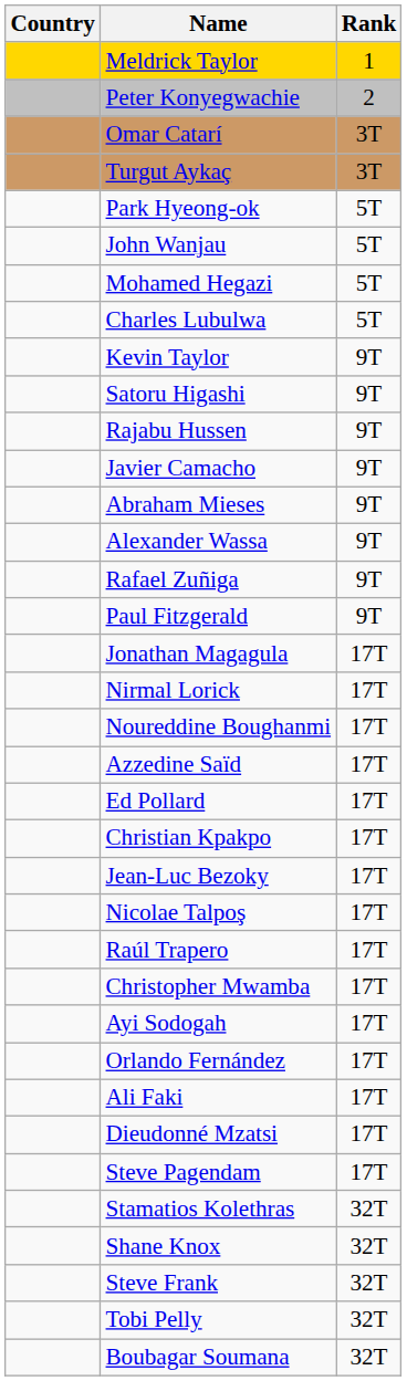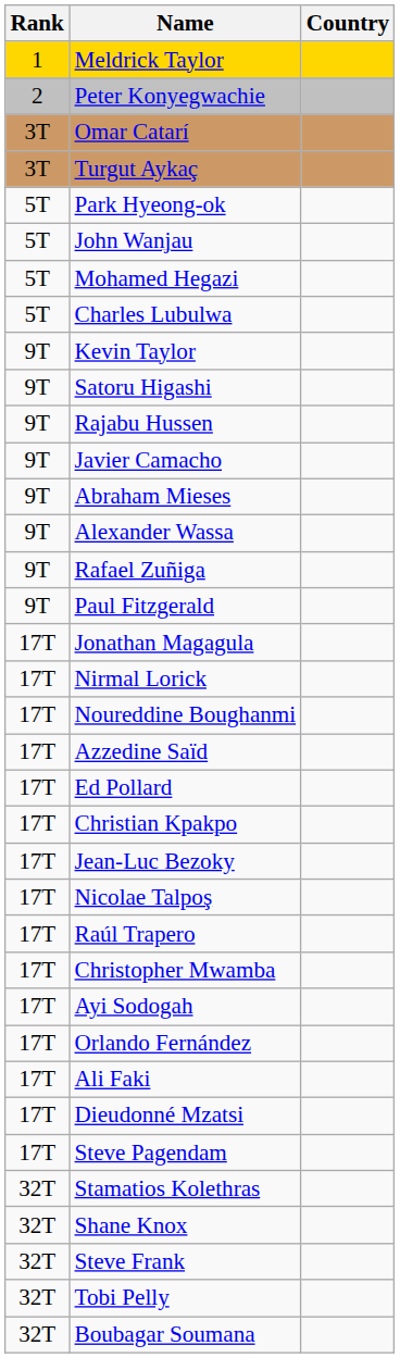 <table class="wikitable sortable" style="text-align:center">
 <tr>
+<th>Rank</th>
+<th>Name</th>
 <th>Country</th>
-<th>Name</th>
-<th>Rank</th>
 </tr>
 <tr bgcolor=gold>
+<td>1</td>
+<td align="left"><a href='#'>Meldrick Taylor</a></td>
 <td align="left"></td>
-<td align="left"><a href='#'>Meldrick Taylor</a></td>
-<td>1</td>
 </tr>
 <tr bgcolor=silver>
+<td>2</td>
+<td align="left"><a href='#'>Peter Konyegwachie</a></td>
 <td align="left"></td>
-<td align="left"><a href='#'>Peter Konyegwachie</a></td>
-<td>2</td>
 </tr>
 <tr bgcolor=#CC9966>
+<td>3T</td>
+<td align="left"><a href='#'>Omar Catarí</a></td>
 <td align="left"></td>
-<td align="left"><a href='#'>Omar Catarí</a></td>
-<td>3T</td>
 </tr>
 <tr bgcolor=#CC9966>
+<td>3T</td>
+<td align="left"><a href='#'>Turgut Aykaç</a></td>
 <td align="left"></td>
-<td align="left"><a href='#'>Turgut Aykaç</a></td>
-<td>3T</td>
 </tr>
 <tr>
+<td>5T</td>
+<td align="left"><a href='#'>Park Hyeong-ok</a></td>
 <td align="left"></td>
-<td align="left"><a href='#'>Park Hyeong-ok</a></td>
-<td>5T</td>
 </tr>
 <tr>
+<td>5T</td>
+<td align="left"><a href='#'>John Wanjau</a></td>
 <td align="left"></td>
-<td align="left"><a href='#'>John Wanjau</a></td>
-<td>5T</td>
 </tr>
 <tr>
+<td>5T</td>
+<td align="left"><a href='#'>Mohamed Hegazi</a></td>
 <td align="left"></td>
-<td align="left"><a href='#'>Mohamed Hegazi</a></td>
-<td>5T</td>
 </tr>
 <tr>
+<td>5T</td>
+<td align="left"><a href='#'>Charles Lubulwa</a></td>
 <td align="left"></td>
-<td align="left"><a href='#'>Charles Lubulwa</a></td>
-<td>5T</td>
 </tr>
 <tr>
+<td>9T</td>
+<td align="left"><a href='#'>Kevin Taylor</a></td>
 <td align="left"></td>
-<td align="left"><a href='#'>Kevin Taylor</a></td>
-<td>9T</td>
 </tr>
 <tr>
+<td>9T</td>
+<td align="left"><a href='#'>Satoru Higashi</a></td>
 <td align="left"></td>
-<td align="left"><a href='#'>Satoru Higashi</a></td>
-<td>9T</td>
 </tr>
 <tr>
+<td>9T</td>
+<td align="left"><a href='#'>Rajabu Hussen</a></td>
 <td align="left"></td>
-<td align="left"><a href='#'>Rajabu Hussen</a></td>
-<td>9T</td>
 </tr>
 <tr>
+<td>9T</td>
+<td align="left"><a href='#'>Javier Camacho</a></td>
 <td align="left"></td>
-<td align="left"><a href='#'>Javier Camacho</a></td>
-<td>9T</td>
 </tr>
 <tr>
+<td>9T</td>
+<td align="left"><a href='#'>Abraham Mieses</a></td>
 <td align="left"></td>
-<td align="left"><a href='#'>Abraham Mieses</a></td>
-<td>9T</td>
 </tr>
 <tr>
+<td>9T</td>
+<td align="left"><a href='#'>Alexander Wassa</a></td>
 <td align="left"></td>
-<td align="left"><a href='#'>Alexander Wassa</a></td>
-<td>9T</td>
 </tr>
 <tr>
+<td>9T</td>
+<td align="left"><a href='#'>Rafael Zuñiga</a></td>
 <td align="left"></td>
-<td align="left"><a href='#'>Rafael Zuñiga</a></td>
-<td>9T</td>
 </tr>
 <tr>
+<td>9T</td>
+<td align="left"><a href='#'>Paul Fitzgerald</a></td>
 <td align="left"></td>
-<td align="left"><a href='#'>Paul Fitzgerald</a></td>
-<td>9T</td>
 </tr>
 <tr>
+<td>17T</td>
+<td align="left"><a href='#'>Jonathan Magagula</a></td>
 <td align="left"></td>
-<td align="left"><a href='#'>Jonathan Magagula</a></td>
-<td>17T</td>
 </tr>
 <tr>
+<td>17T</td>
+<td align="left"><a href='#'>Nirmal Lorick</a></td>
 <td align="left"></td>
-<td align="left"><a href='#'>Nirmal Lorick</a></td>
-<td>17T</td>
 </tr>
 <tr>
+<td>17T</td>
+<td align="left"><a href='#'>Noureddine Boughanmi</a></td>
 <td align="left"></td>
-<td align="left"><a href='#'>Noureddine Boughanmi</a></td>
-<td>17T</td>
 </tr>
 <tr>
+<td>17T</td>
+<td align="left"><a href='#'>Azzedine Saïd</a></td>
 <td align="left"></td>
-<td align="left"><a href='#'>Azzedine Saïd</a></td>
-<td>17T</td>
 </tr>
 <tr>
+<td>17T</td>
+<td align="left"><a href='#'>Ed Pollard</a></td>
 <td align="left"></td>
-<td align="left"><a href='#'>Ed Pollard</a></td>
-<td>17T</td>
 </tr>
 <tr>
+<td>17T</td>
+<td align="left"><a href='#'>Christian Kpakpo</a></td>
 <td align="left"></td>
-<td align="left"><a href='#'>Christian Kpakpo</a></td>
-<td>17T</td>
 </tr>
 <tr>
+<td>17T</td>
+<td align="left"><a href='#'>Jean-Luc Bezoky</a></td>
 <td align="left"></td>
-<td align="left"><a href='#'>Jean-Luc Bezoky</a></td>
-<td>17T</td>
 </tr>
 <tr>
+<td>17T</td>
+<td align="left"><a href='#'>Nicolae Talpoş</a></td>
 <td align="left"></td>
-<td align="left"><a href='#'>Nicolae Talpoş</a></td>
-<td>17T</td>
 </tr>
 <tr>
+<td>17T</td>
+<td align="left"><a href='#'>Raúl Trapero</a></td>
 <td align="left"></td>
-<td align="left"><a href='#'>Raúl Trapero</a></td>
-<td>17T</td>
 </tr>
 <tr>
+<td>17T</td>
+<td align="left"><a href='#'>Christopher Mwamba</a></td>
 <td align="left"></td>
-<td align="left"><a href='#'>Christopher Mwamba</a></td>
-<td>17T</td>
 </tr>
 <tr>
+<td>17T</td>
+<td align="left"><a href='#'>Ayi Sodogah</a></td>
 <td align="left"></td>
-<td align="left"><a href='#'>Ayi Sodogah</a></td>
-<td>17T</td>
 </tr>
 <tr>
+<td>17T</td>
+<td align="left"><a href='#'>Orlando Fernández</a></td>
 <td align="left"></td>
-<td align="left"><a href='#'>Orlando Fernández</a></td>
-<td>17T</td>
 </tr>
 <tr>
+<td>17T</td>
+<td align="left"><a href='#'>Ali Faki</a></td>
 <td align="left"></td>
-<td align="left"><a href='#'>Ali Faki</a></td>
-<td>17T</td>
 </tr>
 <tr>
+<td>17T</td>
+<td align="left"><a href='#'>Dieudonné Mzatsi</a></td>
 <td align="left"></td>
-<td align="left"><a href='#'>Dieudonné Mzatsi</a></td>
-<td>17T</td>
 </tr>
 <tr>
+<td>17T</td>
+<td align="left"><a href='#'>Steve Pagendam</a></td>
 <td align="left"></td>
-<td align="left"><a href='#'>Steve Pagendam</a></td>
-<td>17T</td>
 </tr>
 <tr>
+<td>32T</td>
+<td align="left"><a href='#'>Stamatios Kolethras</a></td>
 <td align="left"></td>
-<td align="left"><a href='#'>Stamatios Kolethras</a></td>
-<td>32T</td>
 </tr>
 <tr>
+<td>32T</td>
+<td align="left"><a href='#'>Shane Knox</a></td>
 <td align="left"></td>
-<td align="left"><a href='#'>Shane Knox</a></td>
-<td>32T</td>
 </tr>
 <tr>
+<td>32T</td>
+<td align="left"><a href='#'>Steve Frank</a></td>
 <td align="left"></td>
-<td align="left"><a href='#'>Steve Frank</a></td>
-<td>32T</td>
 </tr>
 <tr>
+<td>32T</td>
+<td align="left"><a href='#'>Tobi Pelly</a></td>
 <td align="left"></td>
-<td align="left"><a href='#'>Tobi Pelly</a></td>
-<td>32T</td>
 </tr>
 <tr>
+<td>32T</td>
+<td align="left"><a href='#'>Boubagar Soumana</a></td>
 <td align="left"></td>
-<td align="left"><a href='#'>Boubagar Soumana</a></td>
-<td>32T</td>
 </tr>
 </table>
